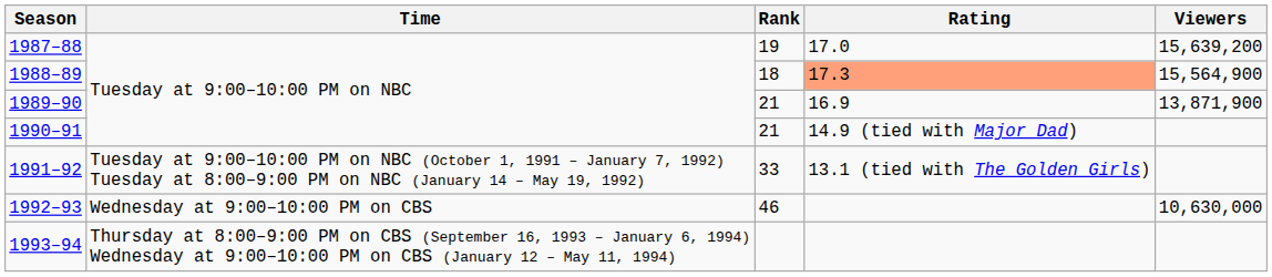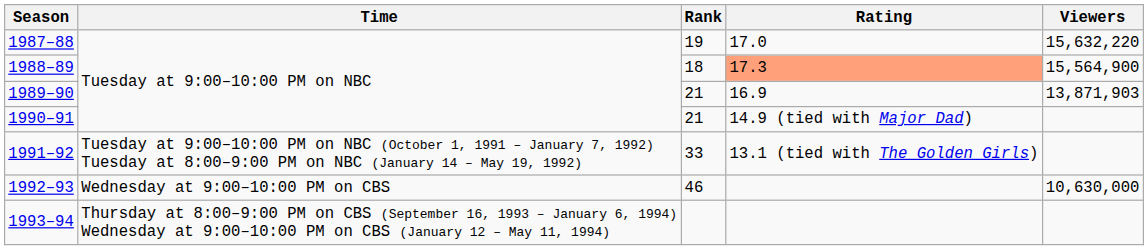 <table class="wikitable">
 <tr>
 <th>Season</th>
 <th>Time</th>
 <th>Rank</th>
 <th>Rating</th>
 <th>Viewers</th>
 </tr>
 <tr>
 <td><a href='#'>1987–88</a></td>
 <td rowspan="4">Tuesday at 9:00–10:00 PM on NBC</td>
 <td>19</td>
 <td>17.0</td>
-<td>15,639,200</td>
+<td>15,632,220</td>
 </tr>
 <tr>
 <td><a href='#'>1988–89</a></td>
 <td>18</td>
 <td style="background: lightsalmon;">17.3</td>
 <td>15,564,900</td>
 </tr>
 <tr>
 <td><a href='#'>1989–90</a></td>
 <td>21</td>
 <td>16.9</td>
-<td>13,871,900</td>
+<td>13,871,903</td>
 </tr>
 <tr>
 <td><a href='#'>1990–91</a></td>
 <td>21</td>
 <td>14.9 (tied with <em><a href='#'>Major Dad</a></em>)</td>
 <td></td>
 </tr>
 <tr>
 <td><a href='#'>1991–92</a></td>
 <td>Tuesday at 9:00–10:00 PM on NBC <small>(October 1, 1991 – January 7, 1992)</small><br>Tuesday at 8:00–9:00 PM on NBC <small>(January 14 – May 19, 1992)</small></td>
 <td>33</td>
 <td>13.1 (tied with <em><a href='#'>The Golden Girls</a></em>)</td>
 <td></td>
 </tr>
 <tr>
 <td><a href='#'>1992–93</a></td>
 <td>Wednesday at 9:00–10:00 PM on CBS</td>
 <td>46</td>
 <td></td>
 <td>10,630,000</td>
 </tr>
 <tr>
 <td><a href='#'>1993–94</a></td>
 <td>Thursday at 8:00–9:00 PM on CBS <small>(September 16, 1993 – January 6, 1994)</small><br>Wednesday at 9:00–10:00 PM on CBS <small>(January 12 – May 11, 1994)</small></td>
 <td></td>
 <td></td>
 <td></td>
 </tr>
 </table>
